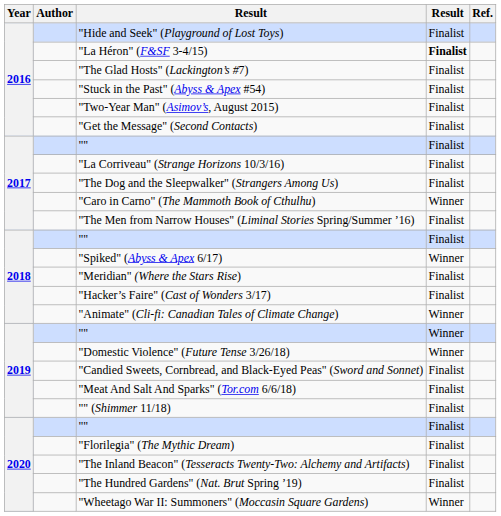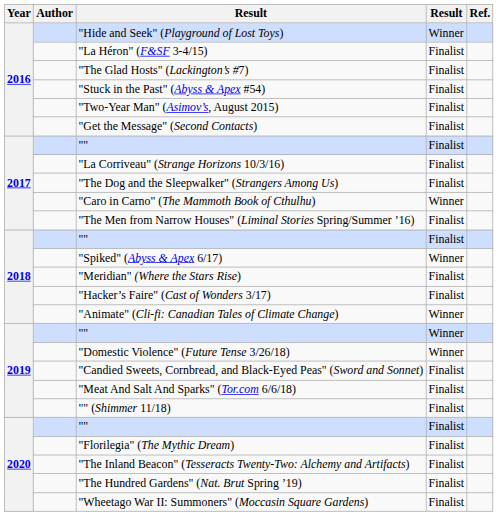 <table class="wikitable sortable mw-collapsible">
 <tr>
 <th>Year</th>
 <th>Author</th>
 <th>Result</th>
 <th>Result</th>
 <th>Ref.</th>
 </tr>
 <tr style="background:#cddeff">
 <th rowspan="6"><a href='#'>2016</a></th>
 <td></td>
 <td>"Hide and Seek" (<em>Playground of Lost Toys</em>)</td>
-<td>Finalist</td>
+<td>Winner</td>
 <td></td>
 </tr>
 <tr>
 <td></td>
 <td>"La Héron" (<em><a href='#'>F&SF</a></em> 3-4/15)</td>
-<td><strong>Finalist</strong></td>
+<td>Finalist</td>
 <td></td>
 </tr>
 <tr>
 <td></td>
 <td>"The Glad Hosts" (<em>Lackington’s #</em>7)</td>
 <td>Finalist</td>
 <td></td>
 </tr>
 <tr>
 <td></td>
 <td>"Stuck in the Past" (<em><a href='#'>Abyss & Apex</a></em> #54)</td>
 <td>Finalist</td>
 <td></td>
 </tr>
 <tr>
 <td></td>
 <td>"Two-Year Man" (<em><a href='#'>Asimov’s</a></em>, August 2015)</td>
 <td>Finalist</td>
 <td></td>
 </tr>
 <tr>
 <td></td>
 <td>"Get the Message" (<em>Second Contacts</em>)</td>
 <td>Finalist</td>
 <td></td>
 </tr>
 <tr style="background:#cddeff">
 <th rowspan="5"><a href='#'>2017</a></th>
 <td></td>
 <td>""</td>
 <td>Finalist</td>
 <td></td>
 </tr>
 <tr>
 <td></td>
 <td>"La Corriveau" (<em>Strange Horizons</em> 10/3/16)</td>
 <td>Finalist</td>
 <td></td>
 </tr>
 <tr>
 <td></td>
 <td>"The Dog and the Sleepwalker" (<em>Strangers Among Us</em>)</td>
 <td>Finalist</td>
 <td></td>
 </tr>
 <tr>
 <td></td>
 <td>"Caro in Carno" (<em>The Mammoth Book of Cthulhu</em>)</td>
 <td>Winner</td>
 <td></td>
 </tr>
 <tr>
 <td></td>
 <td>"The Men from Narrow Houses" (<em>Liminal Stories</em> Spring/Summer ’16)</td>
 <td>Finalist</td>
 <td></td>
 </tr>
 <tr style="background:#cddeff">
 <th rowspan="5"><a href='#'>2018</a></th>
 <td></td>
 <td>""</td>
 <td>Finalist</td>
 <td></td>
 </tr>
 <tr>
 <td></td>
 <td>"Spiked" (<em><a href='#'>Abyss & Apex</a></em> 6/17)</td>
 <td>Winner</td>
 <td></td>
 </tr>
 <tr>
 <td></td>
 <td>"Meridian" <em>(Where the Stars Rise</em>)</td>
 <td>Finalist</td>
 <td></td>
 </tr>
 <tr>
 <td></td>
 <td>"Hacker’s Faire" (<em>Cast of Wonders</em> 3/17)</td>
 <td>Finalist</td>
 <td></td>
 </tr>
 <tr>
 <td></td>
 <td>"Animate" (<em>Cli-fi: Canadian Tales of Climate Change</em>)</td>
 <td>Winner</td>
 <td></td>
 </tr>
 <tr style="background:#cddeff">
 <th rowspan="5"><a href='#'>2019</a></th>
 <td></td>
 <td>""</td>
 <td>Winner</td>
 <td></td>
 </tr>
 <tr>
 <td></td>
 <td>"Domestic Violence" (<em>Future Tense</em> 3/26/18)</td>
 <td>Winner</td>
 <td></td>
 </tr>
 <tr>
 <td></td>
 <td>"Candied Sweets, Cornbread, and Black-Eyed Peas" (<em>Sword and Sonnet</em>)</td>
 <td>Finalist</td>
 <td></td>
 </tr>
 <tr>
 <td></td>
 <td>"Meat And Salt And Sparks" (<em><a href='#'>Tor.com</a></em> 6/6/18)</td>
 <td>Finalist</td>
 <td></td>
 </tr>
 <tr>
 <td></td>
 <td>"" (<em>Shimmer</em> 11/18)</td>
 <td>Finalist</td>
 <td></td>
 </tr>
 <tr style="background:#cddeff">
 <th rowspan="5"><a href='#'>2020</a></th>
 <td></td>
 <td>""</td>
 <td>Finalist</td>
 <td></td>
 </tr>
 <tr>
 <td></td>
 <td>"Florilegia" (<em>The Mythic Dream</em>)</td>
 <td>Finalist</td>
 <td></td>
 </tr>
 <tr>
 <td></td>
 <td>"The Inland Beacon" (<em>Tesseracts Twenty-Two: Alchemy and Artifacts</em>)</td>
 <td>Finalist</td>
 <td></td>
 </tr>
 <tr>
 <td></td>
 <td>"The Hundred Gardens" (<em>Nat. Brut</em> Spring ’19)</td>
 <td>Finalist</td>
 <td></td>
 </tr>
 <tr>
 <td></td>
 <td>"Wheetago War II: Summoners" (<em>Moccasin Square Gardens</em>)</td>
-<td>Winner</td>
+<td>Finalist</td>
 <td></td>
 </tr>
 </table>
